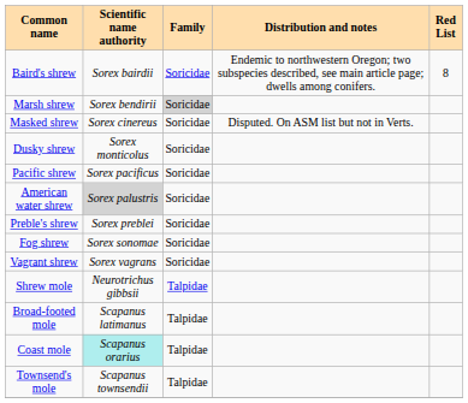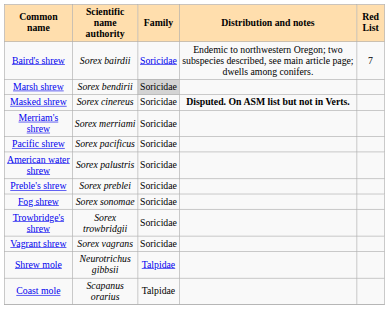 <table class="sortable wikitable" style="margin:1em auto; text-align:center;">
 <tr>
 <th style="background-color:#FFDEAD;">Common name</th>
 <th style="background-color:#FFDEAD;">Scientific name<br>authority</th>
 <th style="background-color:#FFDEAD;">Family</th>
 <th style="background-color:#FFDEAD;" class="unsortable">Distribution and notes</th>
 <th style="background-color:#FFDEAD;">Red List</th>
 </tr>
 <tr --->
 <td><a href='#'>Baird's shrew</a><br></td>
 <td><em>Sorex bairdii</em></td>
 <td><a href='#'>Soricidae</a></td>
 <td>Endemic to northwestern Oregon; two subspecies described, see main article page; dwells among conifers.</td>
-<td><div>8</div></td>
+<td><div>7</div></td>
 </tr>
 <tr --->
 <td><a href='#'>Marsh shrew</a><br></td>
 <td><em>Sorex bendirii</em></td>
 <td style="background: lightgrey;">Soricidae</td>
 <td></td>
 <td></td>
 </tr>
 <tr --->
 <td><a href='#'>Masked shrew</a><br></td>
 <td><em>Sorex cinereus</em></td>
 <td>Soricidae</td>
-<td>Disputed. On ASM list but not in Verts.</td>
+<td><strong>Disputed. On ASM list but not in Verts.</strong></td>
 <td></td>
 </tr>
 <tr --->
-<td><a href='#'>Dusky shrew</a></td>
-<td><em>Sorex monticolus</em></td>
+<td><a href='#'>Merriam's shrew</a></td>
+<td><em>Sorex merriami</em></td>
 <td>Soricidae</td>
 <td></td>
 <td></td>
 </tr>
 <tr --->
 <td><a href='#'>Pacific shrew</a></td>
 <td><em>Sorex pacificus</em></td>
 <td>Soricidae</td>
 <td></td>
 <td></td>
 </tr>
 <tr --->
 <td><a href='#'>American water shrew</a><br></td>
-<td style="background: lightgrey;"><em>Sorex palustris</em></td>
+<td><em>Sorex palustris</em></td>
 <td>Soricidae</td>
 <td></td>
 <td></td>
 </tr>
 <tr --->
 <td><a href='#'>Preble's shrew</a></td>
 <td><em>Sorex preblei</em></td>
 <td>Soricidae</td>
 <td></td>
 <td></td>
 </tr>
 <tr --->
 <td><a href='#'>Fog shrew</a></td>
 <td><em>Sorex sonomae</em></td>
 <td>Soricidae</td>
 <td></td>
 <td></td>
 </tr>
 <tr --->
+<td><a href='#'>Trowbridge's shrew</a></td>
+<td><em>Sorex trowbridgii</em></td>
+<td>Soricidae</td>
+<td></td>
+<td></td>
+</tr>
+<tr --->
 <td><a href='#'>Vagrant shrew</a></td>
 <td><em>Sorex vagrans</em></td>
 <td>Soricidae</td>
 <td></td>
 <td></td>
 </tr>
 <tr --->
 <td><a href='#'>Shrew mole</a><br></td>
 <td><em>Neurotrichus gibbsii</em></td>
 <td><a href='#'>Talpidae</a></td>
 <td></td>
 <td></td>
 </tr>
 <tr --->
-<td><a href='#'>Broad-footed mole</a><br></td>
-<td><em>Scapanus latimanus</em></td>
-<td>Talpidae</td>
-<td></td>
-<td></td>
-</tr>
-<tr --->
 <td><a href='#'>Coast mole</a></td>
-<td style="background: paleturquoise;"><em>Scapanus orarius</em></td>
-<td>Talpidae</td>
-<td></td>
-<td></td>
-</tr>
-<tr --->
-<td><a href='#'>Townsend's mole</a><br></td>
-<td><em>Scapanus townsendii</em></td>
+<td><em>Scapanus orarius</em></td>
 <td>Talpidae</td>
 <td></td>
 <td></td>
 </tr>
 <tr --->
 </tr>
 </table>
